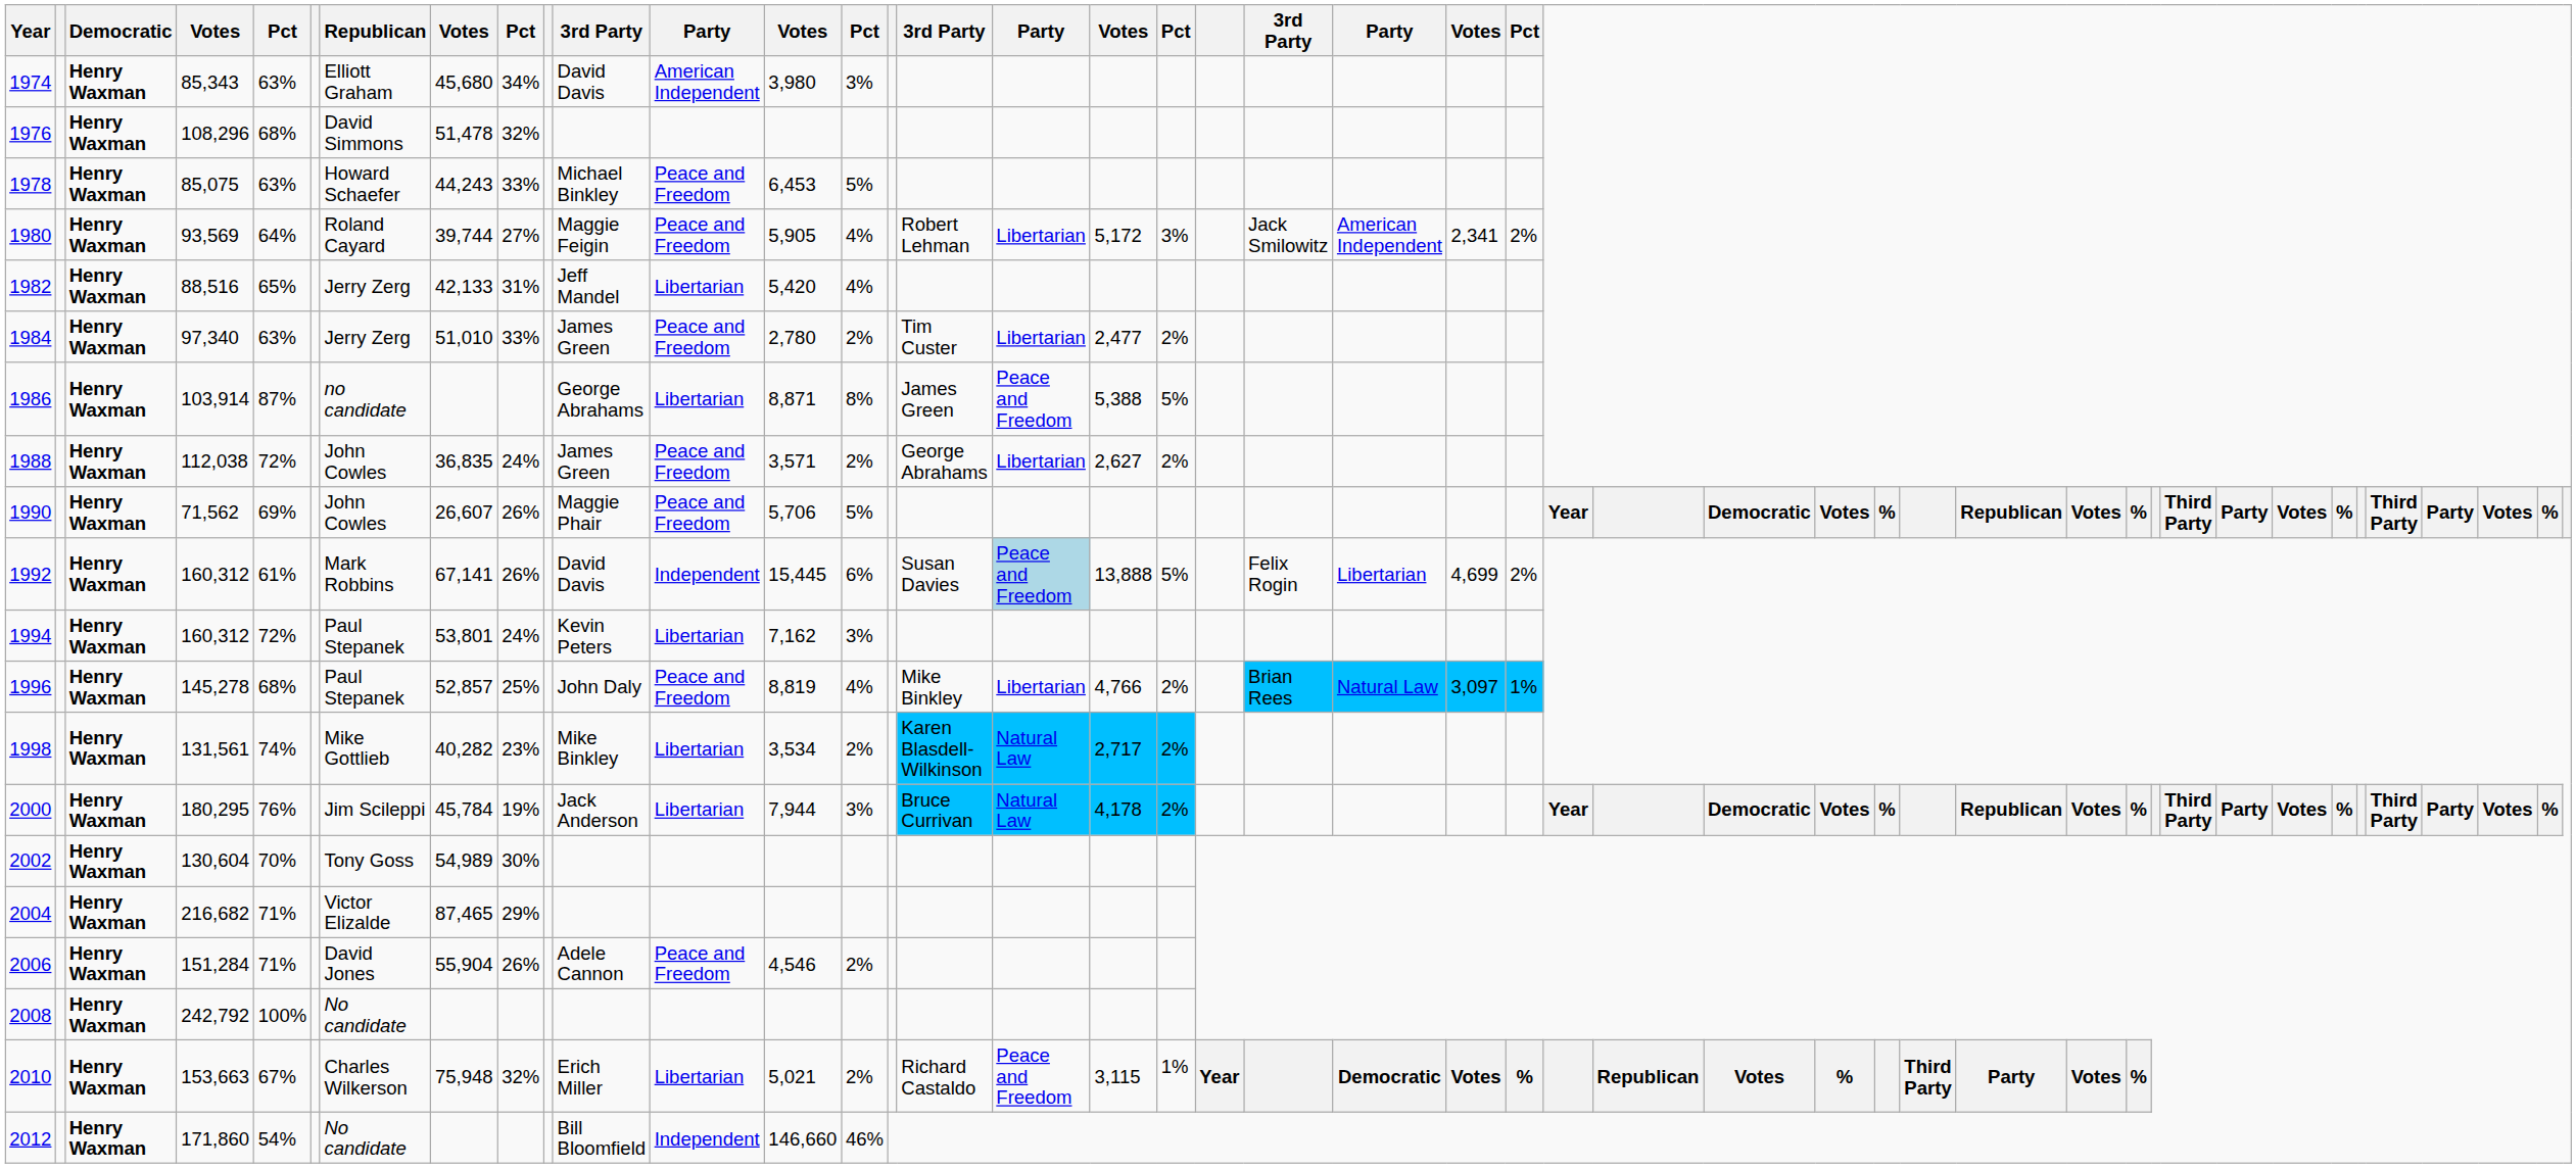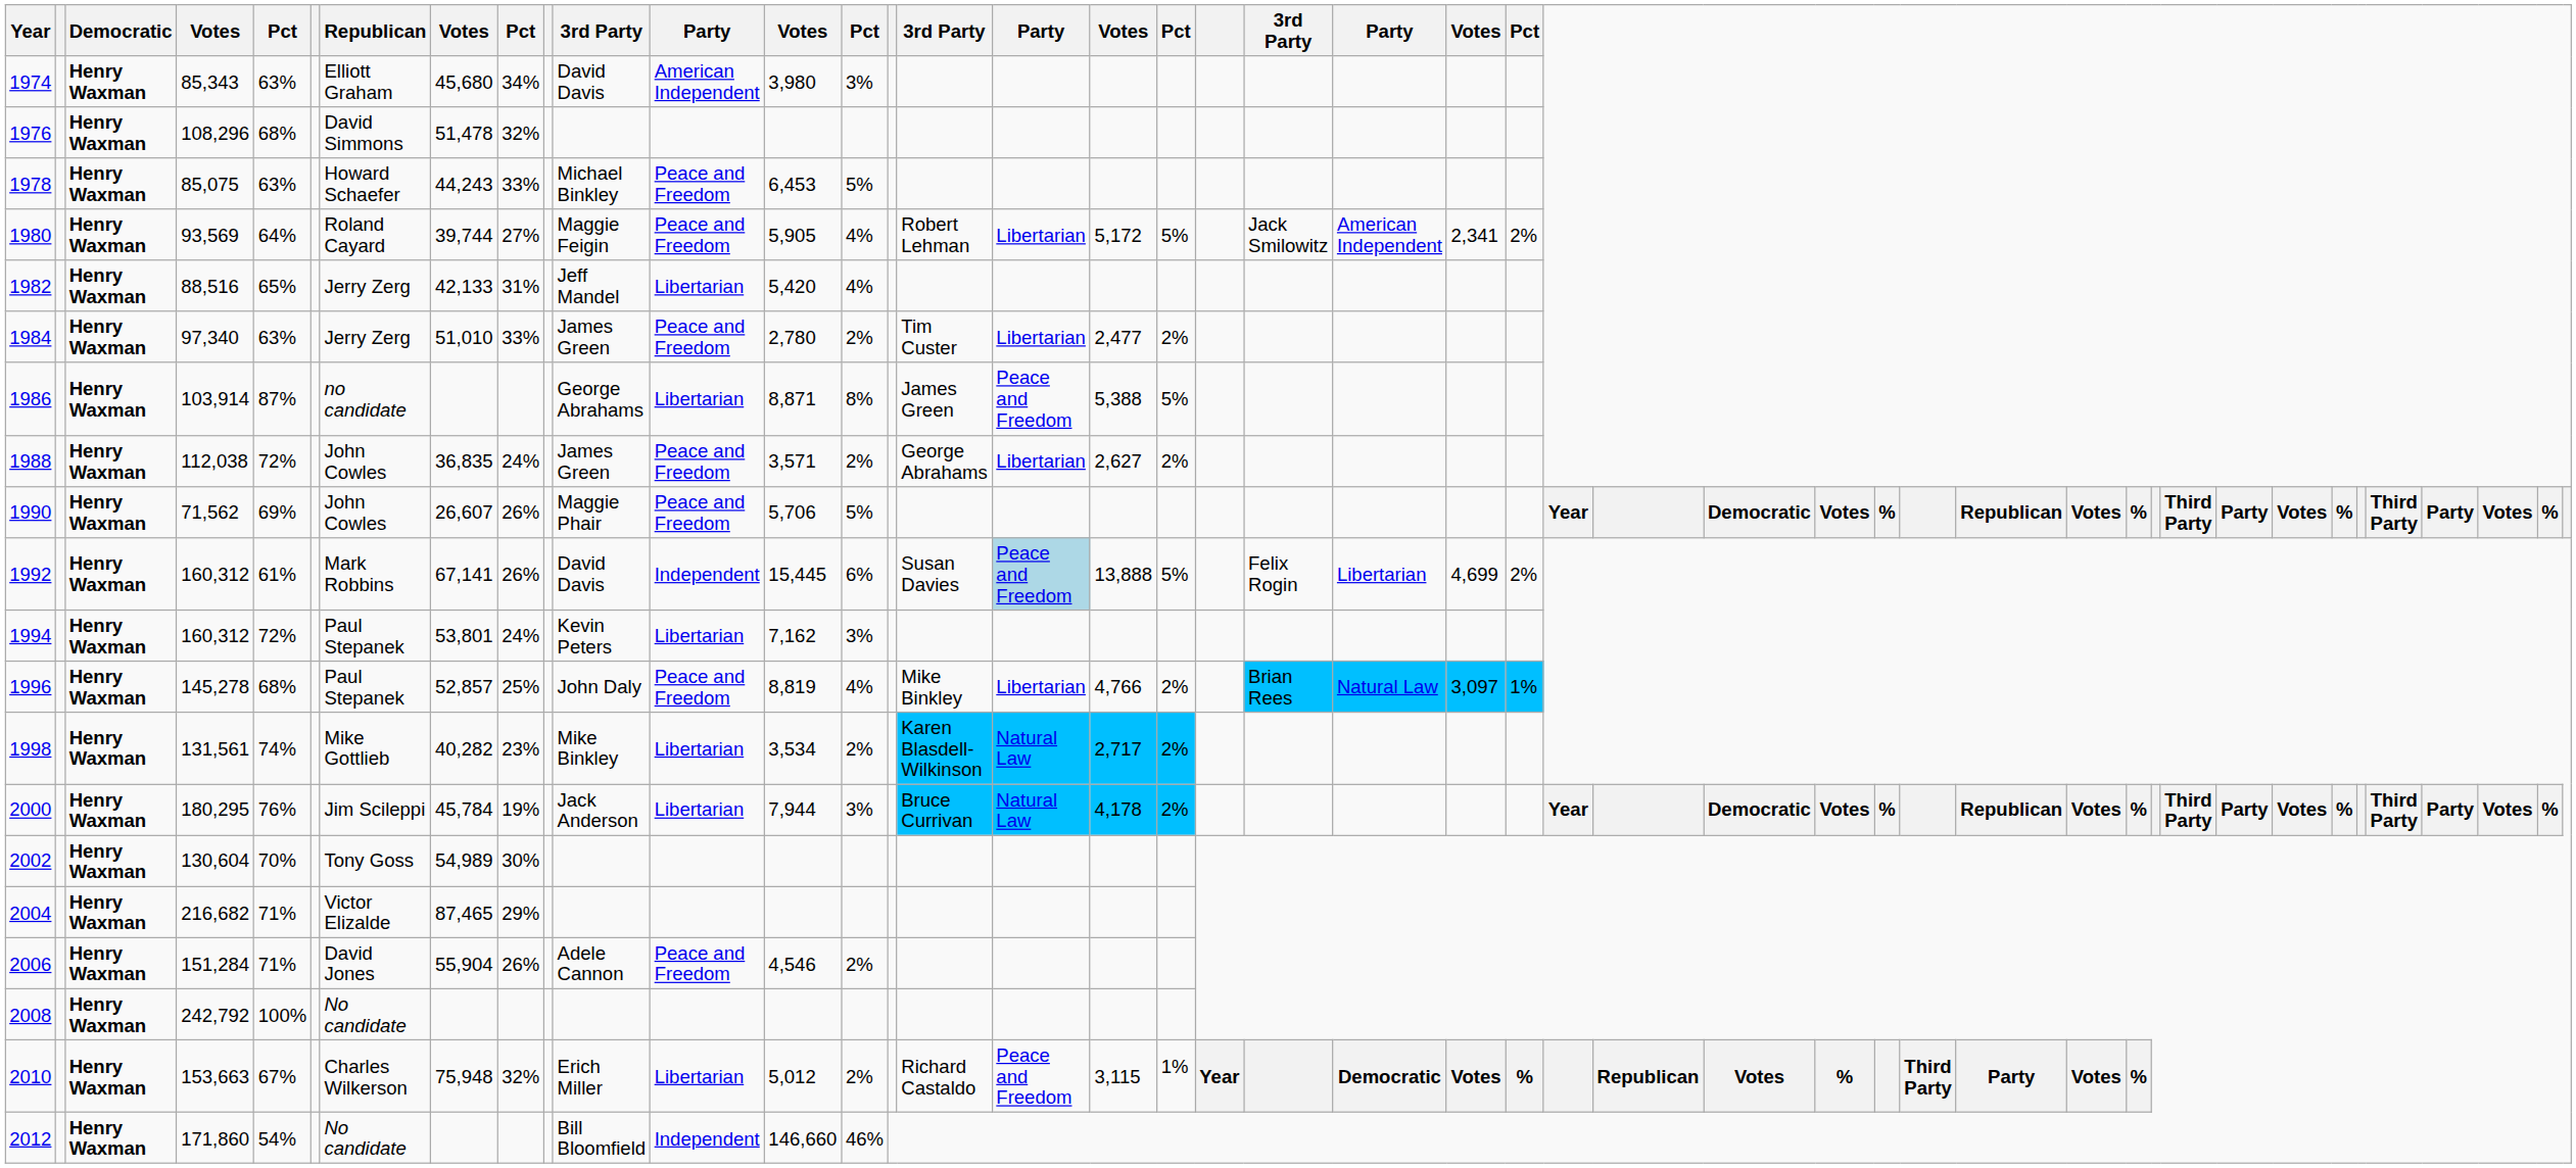 <table class="wikitable" style="margin:0.5em ; font-size:95%">
 <tr>
 <th>Year</th>
 <th></th>
 <th>Democratic</th>
 <th>Votes</th>
 <th>Pct</th>
 <th></th>
 <th>Republican</th>
 <th>Votes</th>
 <th>Pct</th>
 <th></th>
 <th>3rd Party</th>
 <th>Party</th>
 <th>Votes</th>
 <th>Pct</th>
 <th></th>
 <th>3rd Party</th>
 <th>Party</th>
 <th>Votes</th>
 <th>Pct</th>
 <th></th>
 <th>3rd Party</th>
 <th>Party</th>
 <th>Votes</th>
 <th>Pct</th>
 </tr>
 <tr>
 <td><a href='#'>1974</a></td>
 <td></td>
 <td><strong>Henry Waxman</strong></td>
 <td>85,343</td>
 <td>63%</td>
 <td></td>
 <td>Elliott Graham</td>
 <td>45,680</td>
 <td>34%</td>
 <td></td>
 <td>David Davis</td>
 <td><a href='#'>American Independent</a></td>
 <td>3,980</td>
 <td>3%</td>
 <td></td>
 <td></td>
 <td></td>
 <td></td>
 <td></td>
 <td></td>
 <td></td>
 <td></td>
 <td></td>
 <td></td>
 </tr>
 <tr>
 <td><a href='#'>1976</a></td>
 <td></td>
 <td><strong>Henry Waxman</strong></td>
 <td>108,296</td>
 <td>68%</td>
 <td></td>
 <td>David Simmons</td>
 <td>51,478</td>
 <td>32%</td>
 <td></td>
 <td></td>
 <td></td>
 <td></td>
 <td></td>
 <td></td>
 <td></td>
 <td></td>
 <td></td>
 <td></td>
 <td></td>
 <td></td>
 <td></td>
 <td></td>
 <td></td>
 </tr>
 <tr>
 <td><a href='#'>1978</a></td>
 <td></td>
 <td><strong>Henry Waxman</strong></td>
 <td>85,075</td>
 <td>63%</td>
 <td></td>
 <td>Howard Schaefer</td>
 <td>44,243</td>
 <td>33%</td>
 <td></td>
 <td>Michael Binkley</td>
 <td><a href='#'>Peace and Freedom</a></td>
 <td>6,453</td>
 <td>5%</td>
 <td></td>
 <td></td>
 <td></td>
 <td></td>
 <td></td>
 <td></td>
 <td></td>
 <td></td>
 <td></td>
 <td></td>
 </tr>
 <tr>
 <td><a href='#'>1980</a></td>
 <td></td>
 <td><strong>Henry Waxman</strong></td>
 <td>93,569</td>
 <td>64%</td>
 <td></td>
 <td>Roland Cayard</td>
 <td>39,744</td>
 <td>27%</td>
 <td></td>
 <td>Maggie Feigin</td>
 <td><a href='#'>Peace and Freedom</a></td>
 <td>5,905</td>
 <td>4%</td>
 <td></td>
 <td>Robert Lehman</td>
 <td><a href='#'>Libertarian</a></td>
 <td>5,172</td>
-<td>3%</td>
+<td>5%</td>
 <td></td>
 <td>Jack Smilowitz</td>
 <td><a href='#'>American Independent</a></td>
 <td>2,341</td>
 <td>2%</td>
 </tr>
 <tr>
 <td><a href='#'>1982</a></td>
 <td></td>
 <td><strong>Henry Waxman</strong></td>
 <td>88,516</td>
 <td>65%</td>
 <td></td>
 <td>Jerry Zerg</td>
 <td>42,133</td>
 <td>31%</td>
 <td></td>
 <td>Jeff Mandel</td>
 <td><a href='#'>Libertarian</a></td>
 <td>5,420</td>
 <td>4%</td>
 <td></td>
 <td></td>
 <td></td>
 <td></td>
 <td></td>
 <td></td>
 <td></td>
 <td></td>
 <td></td>
 <td></td>
 </tr>
 <tr>
 <td><a href='#'>1984</a></td>
 <td></td>
 <td><strong>Henry Waxman</strong></td>
 <td>97,340</td>
 <td>63%</td>
 <td></td>
 <td>Jerry Zerg</td>
 <td>51,010</td>
 <td>33%</td>
 <td></td>
 <td>James Green</td>
 <td><a href='#'>Peace and Freedom</a></td>
 <td>2,780</td>
 <td>2%</td>
 <td></td>
 <td>Tim Custer</td>
 <td><a href='#'>Libertarian</a></td>
 <td>2,477</td>
 <td>2%</td>
 <td></td>
 <td></td>
 <td></td>
 <td></td>
 <td></td>
 </tr>
 <tr>
 <td><a href='#'>1986</a></td>
 <td></td>
 <td><strong>Henry Waxman</strong></td>
 <td>103,914</td>
 <td>87%</td>
 <td></td>
 <td><em>no candidate</em></td>
 <td></td>
 <td></td>
 <td></td>
 <td>George Abrahams</td>
 <td><a href='#'>Libertarian</a></td>
 <td>8,871</td>
 <td>8%</td>
 <td></td>
 <td>James Green</td>
 <td><a href='#'>Peace and Freedom</a></td>
 <td>5,388</td>
 <td>5%</td>
 <td></td>
 <td></td>
 <td></td>
 <td></td>
 <td></td>
 </tr>
 <tr>
 <td><a href='#'>1988</a></td>
 <td></td>
 <td><strong>Henry Waxman</strong></td>
 <td>112,038</td>
 <td>72%</td>
 <td></td>
 <td>John Cowles</td>
 <td>36,835</td>
 <td>24%</td>
 <td></td>
 <td>James Green</td>
 <td><a href='#'>Peace and Freedom</a></td>
 <td>3,571</td>
 <td>2%</td>
 <td></td>
 <td>George Abrahams</td>
 <td><a href='#'>Libertarian</a></td>
 <td>2,627</td>
 <td>2%</td>
 <td></td>
 <td></td>
 <td></td>
 <td></td>
 <td></td>
 </tr>
 <tr>
 <td><a href='#'>1990</a></td>
 <td></td>
 <td><strong>Henry Waxman</strong></td>
 <td>71,562</td>
 <td>69%</td>
 <td></td>
 <td>John Cowles</td>
 <td>26,607</td>
 <td>26%</td>
 <td></td>
 <td>Maggie Phair</td>
 <td><a href='#'>Peace and Freedom</a></td>
 <td>5,706</td>
 <td>5%</td>
 <td></td>
 <td></td>
 <td></td>
 <td></td>
 <td></td>
 <td></td>
 <td></td>
 <td></td>
 <td></td>
 <td><br><br></td>
 <th>Year</th>
 <th></th>
 <th>Democratic</th>
 <th>Votes</th>
 <th>%</th>
 <th></th>
 <th>Republican</th>
 <th>Votes</th>
 <th>%</th>
 <th></th>
 <th>Third Party</th>
 <th>Party</th>
 <th>Votes</th>
 <th>%</th>
 <th></th>
 <th>Third Party</th>
 <th>Party</th>
 <th>Votes</th>
 <th>%</th>
 <th></th>
 </tr>
 <tr>
 <td><a href='#'>1992</a></td>
 <td></td>
 <td><strong>Henry Waxman</strong></td>
 <td>160,312</td>
 <td>61%</td>
 <td></td>
 <td>Mark Robbins</td>
 <td>67,141</td>
 <td>26%</td>
 <td></td>
 <td>David Davis</td>
 <td><a href='#'>Independent</a></td>
 <td>15,445</td>
 <td>6%</td>
 <td></td>
 <td>Susan Davies</td>
 <td style="background: lightblue;"><a href='#'>Peace and Freedom</a></td>
 <td>13,888</td>
 <td>5%</td>
 <td></td>
 <td>Felix Rogin</td>
 <td><a href='#'>Libertarian</a></td>
 <td>4,699</td>
 <td>2%</td>
 </tr>
 <tr>
 <td><a href='#'>1994</a></td>
 <td></td>
 <td><strong>Henry Waxman</strong></td>
 <td>160,312</td>
 <td>72%</td>
 <td></td>
 <td>Paul Stepanek</td>
 <td>53,801</td>
 <td>24%</td>
 <td></td>
 <td>Kevin Peters</td>
 <td><a href='#'>Libertarian</a></td>
 <td>7,162</td>
 <td>3%</td>
 <td></td>
 <td></td>
 <td></td>
 <td></td>
 <td></td>
 <td></td>
 <td></td>
 <td></td>
 <td></td>
 <td></td>
 </tr>
 <tr>
 <td><a href='#'>1996</a></td>
 <td></td>
 <td><strong>Henry Waxman</strong></td>
 <td>145,278</td>
 <td>68%</td>
 <td></td>
 <td>Paul Stepanek</td>
 <td>52,857</td>
 <td>25%</td>
 <td></td>
 <td>John Daly</td>
 <td><a href='#'>Peace and Freedom</a></td>
 <td>8,819</td>
 <td>4%</td>
 <td></td>
 <td>Mike Binkley</td>
 <td><a href='#'>Libertarian</a></td>
 <td>4,766</td>
 <td>2%</td>
 <td></td>
 <td ! style="background:#00bfff; ">Brian Rees</td>
 <td ! style="background:#00bfff; "><a href='#'>Natural Law</a></td>
 <td ! style="background:#00bfff; ">3,097</td>
 <td ! style="background:#00bfff; ">1%</td>
 </tr>
 <tr>
 <td><a href='#'>1998</a></td>
 <td></td>
 <td><strong>Henry Waxman</strong></td>
 <td>131,561</td>
 <td>74%</td>
 <td></td>
 <td>Mike Gottlieb</td>
 <td>40,282</td>
 <td>23%</td>
 <td></td>
 <td>Mike Binkley</td>
 <td><a href='#'>Libertarian</a></td>
 <td>3,534</td>
 <td>2%</td>
 <td></td>
 <td ! style="background:#00bfff; ">Karen Blasdell-Wilkinson</td>
 <td ! style="background:#00bfff; "><a href='#'>Natural Law</a></td>
 <td ! style="background:#00bfff; ">2,717</td>
 <td ! style="background:#00bfff; ">2%</td>
 <td></td>
 <td></td>
 <td></td>
 <td></td>
 <td></td>
 </tr>
 <tr>
 <td><a href='#'>2000</a></td>
 <td></td>
 <td><strong>Henry Waxman</strong></td>
 <td>180,295</td>
 <td>76%</td>
 <td></td>
 <td>Jim Scileppi</td>
 <td>45,784</td>
 <td>19%</td>
 <td></td>
 <td>Jack Anderson</td>
 <td><a href='#'>Libertarian</a></td>
 <td>7,944</td>
 <td>3%</td>
 <td></td>
 <td ! style="background:#00bfff; ">Bruce Currivan</td>
 <td ! style="background:#00bfff; "><a href='#'>Natural Law</a></td>
 <td ! style="background:#00bfff; ">4,178</td>
 <td ! style="background:#00bfff; ">2%</td>
 <td></td>
 <td></td>
 <td></td>
 <td></td>
 <td><br><br></td>
 <th>Year</th>
 <th></th>
 <th>Democratic</th>
 <th>Votes</th>
 <th>%</th>
 <th></th>
 <th>Republican</th>
 <th>Votes</th>
 <th>%</th>
 <th></th>
 <th>Third Party</th>
 <th>Party</th>
 <th>Votes</th>
 <th>%</th>
 <th></th>
 <th>Third Party</th>
 <th>Party</th>
 <th>Votes</th>
 <th>%</th>
 </tr>
 <tr>
 <td><a href='#'>2002</a></td>
 <td></td>
 <td><strong>Henry Waxman</strong></td>
 <td>130,604</td>
 <td>70%</td>
 <td></td>
 <td>Tony Goss</td>
 <td>54,989</td>
 <td>30%</td>
 <td></td>
 <td></td>
 <td></td>
 <td></td>
 <td></td>
 <td></td>
 <td></td>
 <td></td>
 <td></td>
 <td></td>
 </tr>
 <tr>
 <td><a href='#'>2004</a></td>
 <td></td>
 <td><strong>Henry Waxman</strong></td>
 <td>216,682</td>
 <td>71%</td>
 <td></td>
 <td>Victor Elizalde</td>
 <td>87,465</td>
 <td>29%</td>
 <td></td>
 <td></td>
 <td></td>
 <td></td>
 <td></td>
 <td></td>
 <td></td>
 <td></td>
 <td></td>
 <td></td>
 </tr>
 <tr>
 <td><a href='#'>2006</a></td>
 <td></td>
 <td><strong>Henry Waxman</strong></td>
 <td>151,284</td>
 <td>71%</td>
 <td></td>
 <td>David Jones</td>
 <td>55,904</td>
 <td>26%</td>
 <td></td>
 <td>Adele Cannon</td>
 <td><a href='#'>Peace and Freedom</a></td>
 <td>4,546</td>
 <td>2%</td>
 <td></td>
 <td></td>
 <td></td>
 <td></td>
 <td></td>
 </tr>
 <tr>
 <td><a href='#'>2008</a></td>
 <td></td>
 <td><strong>Henry Waxman</strong></td>
 <td>242,792</td>
 <td>100%</td>
 <td></td>
 <td><em>No candidate</em></td>
 <td></td>
 <td></td>
 <td></td>
 <td></td>
 <td></td>
 <td></td>
 <td></td>
 <td></td>
 <td></td>
 <td></td>
 <td></td>
 <td></td>
 </tr>
 <tr>
 <td><a href='#'>2010</a></td>
 <td></td>
 <td><strong>Henry Waxman</strong></td>
 <td>153,663</td>
 <td>67%</td>
 <td></td>
 <td>Charles Wilkerson</td>
 <td>75,948</td>
 <td>32%</td>
 <td></td>
 <td>Erich Miller</td>
 <td><a href='#'>Libertarian</a></td>
-<td>5,021</td>
+<td>5,012</td>
 <td>2%</td>
 <td></td>
 <td>Richard Castaldo</td>
 <td><a href='#'>Peace and Freedom</a></td>
 <td>3,115</td>
 <td>1%<br><br></td>
 <th>Year</th>
 <th></th>
 <th>Democratic</th>
 <th>Votes</th>
 <th>%</th>
 <th></th>
 <th>Republican</th>
 <th>Votes</th>
 <th>%</th>
 <th></th>
 <th>Third Party</th>
 <th>Party</th>
 <th>Votes</th>
 <th>%</th>
 </tr>
 <tr>
 <td><a href='#'>2012</a></td>
 <td></td>
 <td><strong>Henry Waxman</strong></td>
 <td>171,860</td>
 <td>54%</td>
 <td></td>
 <td><em>No candidate</em></td>
 <td></td>
 <td></td>
 <td></td>
 <td>Bill Bloomfield</td>
 <td><a href='#'>Independent</a></td>
 <td>146,660</td>
 <td>46%</td>
 </tr>
 </table>
